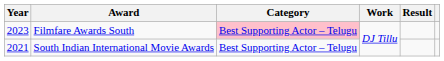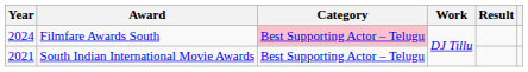 <table class="wikitable">
 <tr>
 <th>Year</th>
 <th>Award</th>
 <th>Category</th>
 <th>Work</th>
 <th>Result</th>
 <th></th>
 </tr>
 <tr>
-<td><a href='#'>2023</a></td>
+<td><a href='#'>2024</a></td>
 <td><a href='#'>Filmfare Awards South</a></td>
 <td style="background: pink;"><a href='#'>Best Supporting Actor – Telugu</a></td>
 <td rowspan="2"><em><a href='#'>DJ Tillu</a></em></td>
 <td></td>
 <td></td>
 </tr>
 <tr>
 <td><a href='#'>2021</a></td>
 <td><a href='#'>South Indian International Movie Awards</a></td>
 <td><a href='#'>Best Supporting Actor – Telugu</a></td>
 <td></td>
 <td></td>
 </tr>
 </table>
